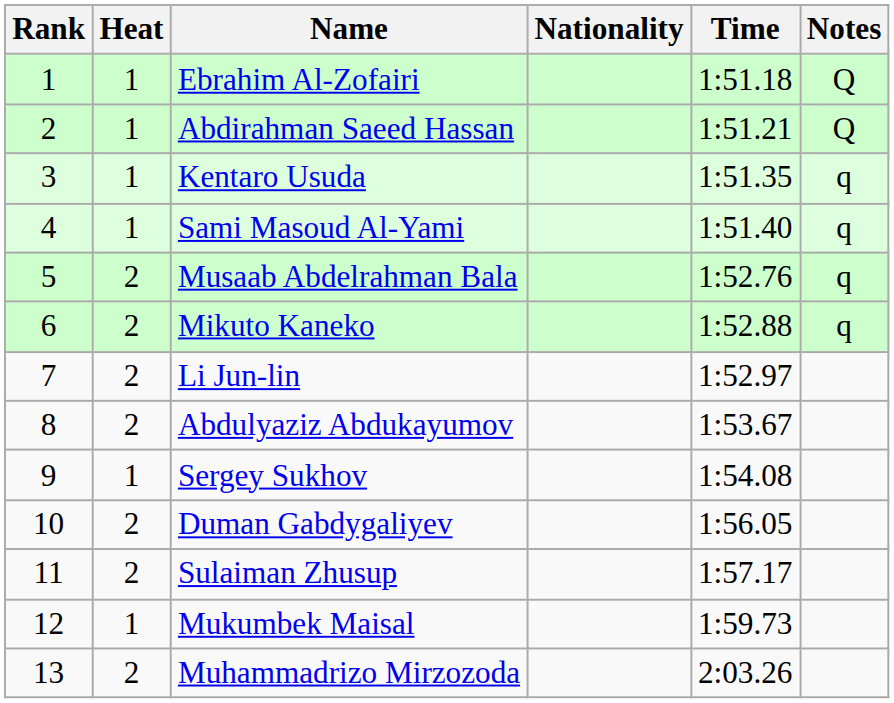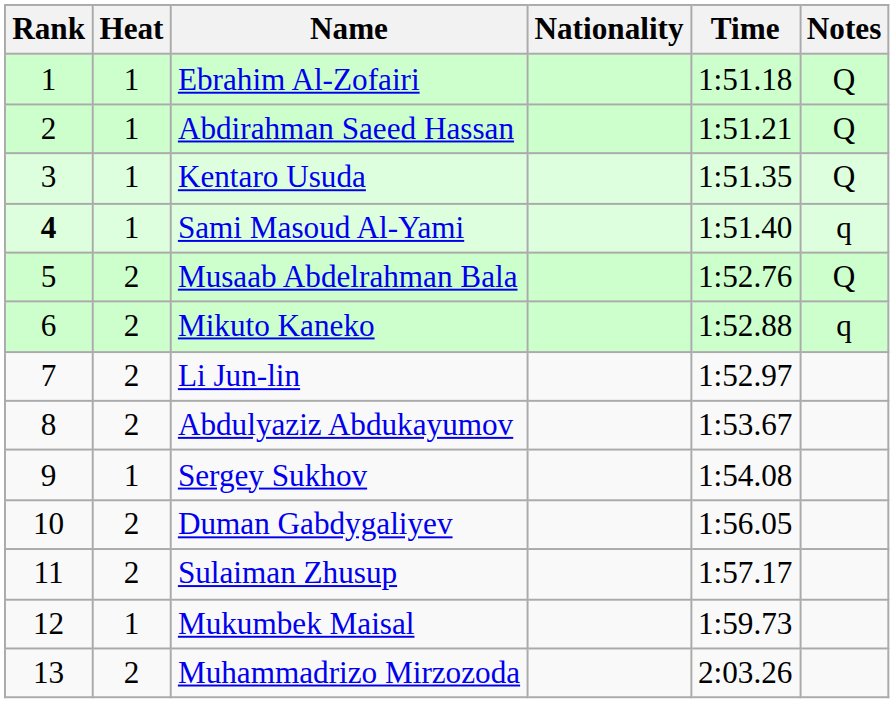 <table class="wikitable sortable" style="text-align:center">
 <tr>
 <th>Rank</th>
 <th>Heat</th>
 <th>Name</th>
 <th>Nationality</th>
 <th>Time</th>
 <th>Notes</th>
 </tr>
 <tr bgcolor=ccffcc>
 <td>1</td>
 <td>1</td>
 <td align=left><a href='#'>Ebrahim Al-Zofairi</a></td>
 <td align=left></td>
 <td>1:51.18</td>
 <td>Q</td>
 </tr>
 <tr bgcolor=ccffcc>
 <td>2</td>
 <td>1</td>
 <td align=left><a href='#'>Abdirahman Saeed Hassan</a></td>
 <td align=left></td>
 <td>1:51.21</td>
 <td>Q</td>
 </tr>
 <tr bgcolor=ddffdd>
 <td>3</td>
 <td>1</td>
 <td align=left><a href='#'>Kentaro Usuda</a></td>
 <td align=left></td>
 <td>1:51.35</td>
-<td>q</td>
+<td>Q</td>
 </tr>
 <tr bgcolor=ddffdd>
-<td>4</td>
+<td><strong>4</strong></td>
 <td>1</td>
 <td align=left><a href='#'>Sami Masoud Al-Yami</a></td>
 <td align=left></td>
 <td>1:51.40</td>
 <td>q</td>
 </tr>
 <tr bgcolor=ccffcc>
 <td>5</td>
 <td>2</td>
 <td align=left><a href='#'>Musaab Abdelrahman Bala</a></td>
 <td align=left></td>
 <td>1:52.76</td>
-<td>q</td>
+<td>Q</td>
 </tr>
 <tr bgcolor=ccffcc>
 <td>6</td>
 <td>2</td>
 <td align=left><a href='#'>Mikuto Kaneko</a></td>
 <td align=left></td>
 <td>1:52.88</td>
 <td>q</td>
 </tr>
 <tr>
 <td>7</td>
 <td>2</td>
 <td align=left><a href='#'>Li Jun-lin</a></td>
 <td align=left></td>
 <td>1:52.97</td>
 <td></td>
 </tr>
 <tr>
 <td>8</td>
 <td>2</td>
 <td align=left><a href='#'>Abdulyaziz Abdukayumov</a></td>
 <td align=left></td>
 <td>1:53.67</td>
 <td></td>
 </tr>
 <tr>
 <td>9</td>
 <td>1</td>
 <td align=left><a href='#'>Sergey Sukhov</a></td>
 <td align=left></td>
 <td>1:54.08</td>
 <td></td>
 </tr>
 <tr>
 <td>10</td>
 <td>2</td>
 <td align=left><a href='#'>Duman Gabdygaliyev</a></td>
 <td align=left></td>
 <td>1:56.05</td>
 <td></td>
 </tr>
 <tr>
 <td>11</td>
 <td>2</td>
 <td align=left><a href='#'>Sulaiman Zhusup</a></td>
 <td align=left></td>
 <td>1:57.17</td>
 <td></td>
 </tr>
 <tr>
 <td>12</td>
 <td>1</td>
 <td align=left><a href='#'>Mukumbek Maisal</a></td>
 <td align=left></td>
 <td>1:59.73</td>
 <td></td>
 </tr>
 <tr>
 <td>13</td>
 <td>2</td>
 <td align=left><a href='#'>Muhammadrizo Mirzozoda</a></td>
 <td align=left></td>
 <td>2:03.26</td>
 <td></td>
 </tr>
 </table>
